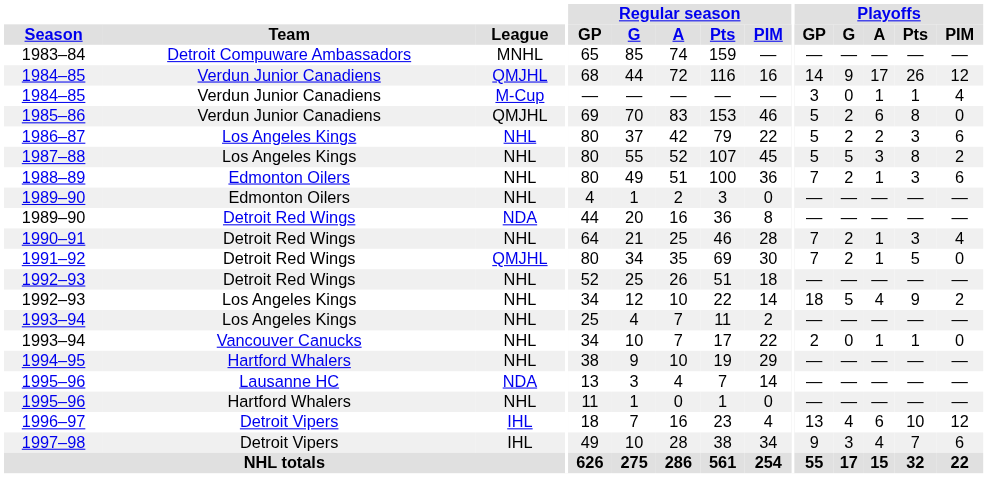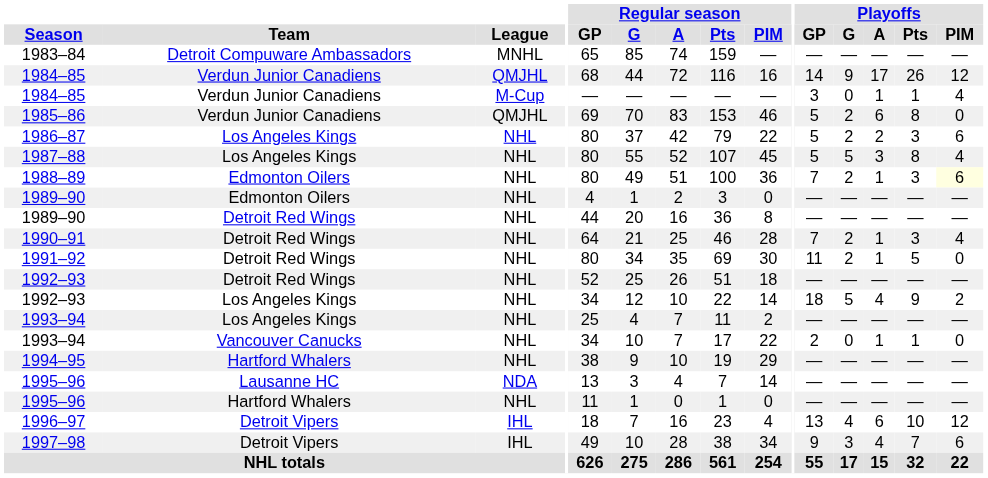 <table border="0" cellpadding="1" cellspacing="0" style="text-align:center; width:60em">
 <tr bgcolor="#e0e0e0">
 <th colspan="3" bgcolor="#ffffff"></th>
 <th rowspan="100" bgcolor="#ffffff"></th>
 <th colspan="5"><a href='#'>Regular season</a></th>
 <th rowspan="100" bgcolor="#ffffff"></th>
 <th colspan="5"><a href='#'>Playoffs</a></th>
 </tr>
 <tr bgcolor="#e0e0e0">
 <th><a href='#'>Season</a></th>
 <th>Team</th>
 <th>League</th>
 <th>GP</th>
 <th><a href='#'>G</a></th>
 <th><a href='#'>A</a></th>
 <th><a href='#'>Pts</a></th>
 <th><a href='#'>PIM</a></th>
 <th>GP</th>
 <th>G</th>
 <th>A</th>
 <th>Pts</th>
 <th>PIM</th>
 </tr>
 <tr>
 <td>1983–84</td>
 <td><a href='#'>Detroit Compuware Ambassadors</a></td>
 <td>MNHL</td>
 <td>65</td>
 <td>85</td>
 <td>74</td>
 <td>159</td>
 <td>—</td>
 <td>—</td>
 <td>—</td>
 <td>—</td>
 <td>—</td>
 <td>—</td>
 </tr>
 <tr bgcolor="#f0f0f0">
 <td><a href='#'>1984–85</a></td>
 <td><a href='#'>Verdun Junior Canadiens</a></td>
 <td><a href='#'>QMJHL</a></td>
 <td>68</td>
 <td>44</td>
 <td>72</td>
 <td>116</td>
 <td>16</td>
 <td>14</td>
 <td>9</td>
 <td>17</td>
 <td>26</td>
 <td>12</td>
 </tr>
 <tr>
 <td><a href='#'>1984–85</a></td>
 <td>Verdun Junior Canadiens</td>
 <td><a href='#'>M-Cup</a></td>
 <td>—</td>
 <td>—</td>
 <td>—</td>
 <td>—</td>
 <td>—</td>
 <td>3</td>
 <td>0</td>
 <td>1</td>
 <td>1</td>
 <td>4</td>
 </tr>
 <tr bgcolor="#f0f0f0">
 <td><a href='#'>1985–86</a></td>
 <td>Verdun Junior Canadiens</td>
 <td>QMJHL</td>
 <td>69</td>
 <td>70</td>
 <td>83</td>
 <td>153</td>
 <td>46</td>
 <td>5</td>
 <td>2</td>
 <td>6</td>
 <td>8</td>
 <td>0</td>
 </tr>
 <tr>
 <td><a href='#'>1986–87</a></td>
 <td><a href='#'>Los Angeles Kings</a></td>
 <td><a href='#'>NHL</a></td>
 <td>80</td>
 <td>37</td>
 <td>42</td>
 <td>79</td>
 <td>22</td>
 <td>5</td>
 <td>2</td>
 <td>2</td>
 <td>3</td>
 <td>6</td>
 </tr>
 <tr bgcolor="#f0f0f0">
 <td><a href='#'>1987–88</a></td>
 <td>Los Angeles Kings</td>
 <td>NHL</td>
 <td>80</td>
 <td>55</td>
 <td>52</td>
 <td>107</td>
 <td>45</td>
 <td>5</td>
 <td>5</td>
 <td>3</td>
 <td>8</td>
-<td>2</td>
+<td>4</td>
 </tr>
 <tr>
 <td><a href='#'>1988–89</a></td>
 <td><a href='#'>Edmonton Oilers</a></td>
 <td>NHL</td>
 <td>80</td>
 <td>49</td>
 <td>51</td>
 <td>100</td>
 <td>36</td>
 <td>7</td>
 <td>2</td>
 <td>1</td>
 <td>3</td>
-<td>6</td>
+<td style="background: lightyellow;">6</td>
 </tr>
 <tr bgcolor="#f0f0f0">
 <td><a href='#'>1989–90</a></td>
 <td>Edmonton Oilers</td>
 <td>NHL</td>
 <td>4</td>
 <td>1</td>
 <td>2</td>
 <td>3</td>
 <td>0</td>
 <td>—</td>
 <td>—</td>
 <td>—</td>
 <td>—</td>
 <td>—</td>
 </tr>
 <tr>
 <td>1989–90</td>
 <td><a href='#'>Detroit Red Wings</a></td>
-<td><a href='#'>NDA</a></td>
+<td>NHL</td>
 <td>44</td>
 <td>20</td>
 <td>16</td>
 <td>36</td>
 <td>8</td>
 <td>—</td>
 <td>—</td>
 <td>—</td>
 <td>—</td>
 <td>—</td>
 </tr>
 <tr bgcolor="#f0f0f0">
 <td><a href='#'>1990–91</a></td>
 <td>Detroit Red Wings</td>
 <td>NHL</td>
 <td>64</td>
 <td>21</td>
 <td>25</td>
 <td>46</td>
 <td>28</td>
 <td>7</td>
 <td>2</td>
 <td>1</td>
 <td>3</td>
 <td>4</td>
 </tr>
 <tr>
 <td><a href='#'>1991–92</a></td>
 <td>Detroit Red Wings</td>
-<td><a href='#'>QMJHL</a></td>
+<td>NHL</td>
 <td>80</td>
 <td>34</td>
 <td>35</td>
 <td>69</td>
 <td>30</td>
-<td>7</td>
+<td>11</td>
 <td>2</td>
 <td>1</td>
 <td>5</td>
 <td>0</td>
 </tr>
 <tr bgcolor="#f0f0f0">
 <td><a href='#'>1992–93</a></td>
 <td>Detroit Red Wings</td>
 <td>NHL</td>
 <td>52</td>
 <td>25</td>
 <td>26</td>
 <td>51</td>
 <td>18</td>
 <td>—</td>
 <td>—</td>
 <td>—</td>
 <td>—</td>
 <td>—</td>
 </tr>
 <tr>
 <td>1992–93</td>
 <td>Los Angeles Kings</td>
 <td>NHL</td>
 <td>34</td>
 <td>12</td>
 <td>10</td>
 <td>22</td>
 <td>14</td>
 <td>18</td>
 <td>5</td>
 <td>4</td>
 <td>9</td>
 <td>2</td>
 </tr>
 <tr bgcolor="#f0f0f0">
 <td><a href='#'>1993–94</a></td>
 <td>Los Angeles Kings</td>
 <td>NHL</td>
 <td>25</td>
 <td>4</td>
 <td>7</td>
 <td>11</td>
 <td>2</td>
 <td>—</td>
 <td>—</td>
 <td>—</td>
 <td>—</td>
 <td>—</td>
 </tr>
 <tr>
 <td>1993–94</td>
 <td><a href='#'>Vancouver Canucks</a></td>
 <td>NHL</td>
 <td>34</td>
 <td>10</td>
 <td>7</td>
 <td>17</td>
 <td>22</td>
 <td>2</td>
 <td>0</td>
 <td>1</td>
 <td>1</td>
 <td>0</td>
 </tr>
 <tr bgcolor="#f0f0f0">
 <td><a href='#'>1994–95</a></td>
 <td><a href='#'>Hartford Whalers</a></td>
 <td>NHL</td>
 <td>38</td>
 <td>9</td>
 <td>10</td>
 <td>19</td>
 <td>29</td>
 <td>—</td>
 <td>—</td>
 <td>—</td>
 <td>—</td>
 <td>—</td>
 </tr>
 <tr>
 <td><a href='#'>1995–96</a></td>
 <td><a href='#'>Lausanne HC</a></td>
 <td><a href='#'>NDA</a></td>
 <td>13</td>
 <td>3</td>
 <td>4</td>
 <td>7</td>
 <td>14</td>
 <td>—</td>
 <td>—</td>
 <td>—</td>
 <td>—</td>
 <td>—</td>
 </tr>
 <tr bgcolor="#f0f0f0">
 <td><a href='#'>1995–96</a></td>
 <td>Hartford Whalers</td>
 <td>NHL</td>
 <td>11</td>
 <td>1</td>
 <td>0</td>
 <td>1</td>
 <td>0</td>
 <td>—</td>
 <td>—</td>
 <td>—</td>
 <td>—</td>
 <td>—</td>
 </tr>
 <tr>
 <td><a href='#'>1996–97</a></td>
 <td><a href='#'>Detroit Vipers</a></td>
 <td><a href='#'>IHL</a></td>
 <td>18</td>
 <td>7</td>
 <td>16</td>
 <td>23</td>
 <td>4</td>
 <td>13</td>
 <td>4</td>
 <td>6</td>
 <td>10</td>
 <td>12</td>
 </tr>
 <tr bgcolor="#f0f0f0">
 <td><a href='#'>1997–98</a></td>
 <td>Detroit Vipers</td>
 <td>IHL</td>
 <td>49</td>
 <td>10</td>
 <td>28</td>
 <td>38</td>
 <td>34</td>
 <td>9</td>
 <td>3</td>
 <td>4</td>
 <td>7</td>
 <td>6</td>
 </tr>
 <tr bgcolor="#e0e0e0">
 <th colspan="3">NHL totals</th>
 <th>626</th>
 <th>275</th>
 <th>286</th>
 <th>561</th>
 <th>254</th>
 <th>55</th>
 <th>17</th>
 <th>15</th>
 <th>32</th>
 <th>22</th>
 </tr>
 </table>
